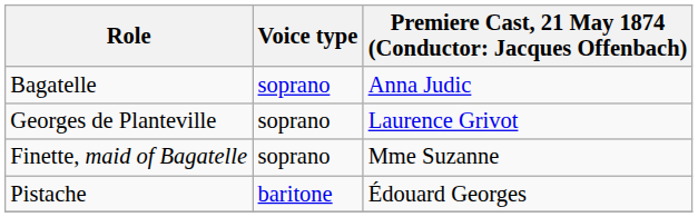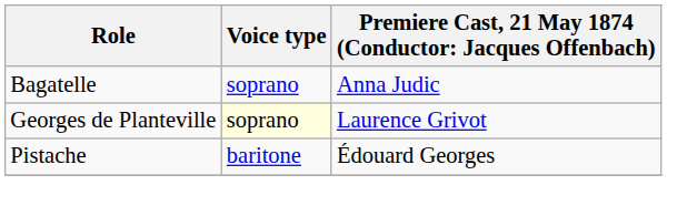 <table class="wikitable">
 <tr>
 <th>Role</th>
 <th>Voice type</th>
 <th>Premiere Cast, 21 May 1874<br>(Conductor: Jacques Offenbach)</th>
 </tr>
 <tr>
 <td>Bagatelle</td>
 <td><a href='#'>soprano</a></td>
 <td><a href='#'>Anna Judic</a></td>
 </tr>
 <tr>
 <td>Georges de Planteville</td>
-<td>soprano</td>
+<td style="background: lightyellow;">soprano</td>
 <td><a href='#'>Laurence Grivot</a></td>
-</tr>
-<tr>
-<td>Finette, <em>maid of Bagatelle</em></td>
-<td>soprano</td>
-<td>Mme Suzanne</td>
 </tr>
 <tr>
 <td>Pistache</td>
 <td><a href='#'>baritone</a></td>
 <td>Édouard Georges</td>
 </tr>
 <tr>
 </tr>
 </table>
